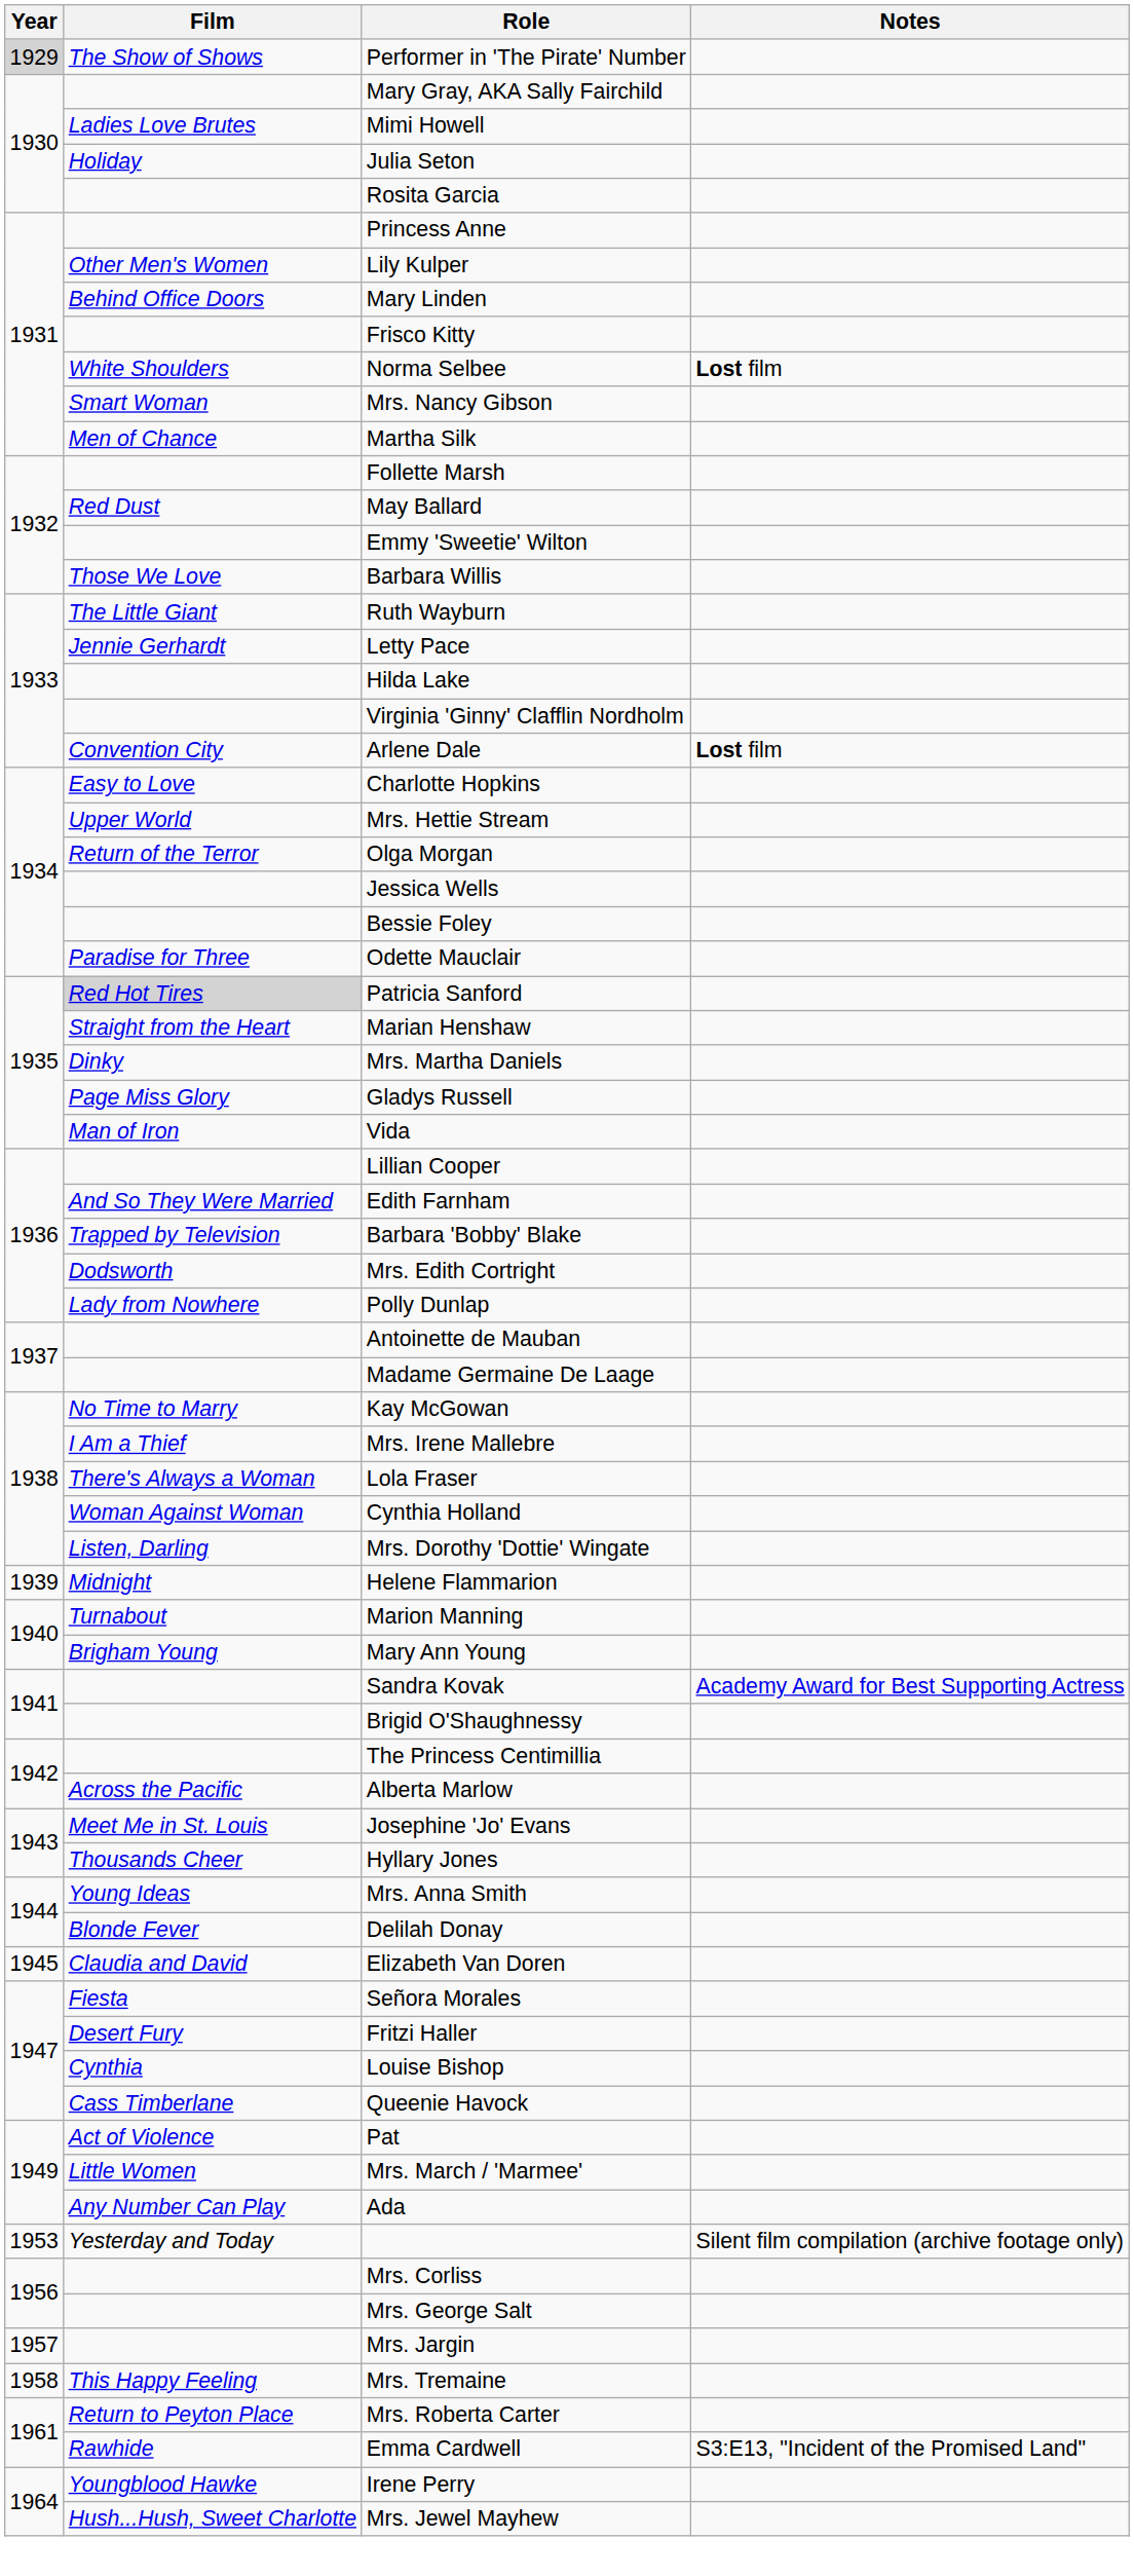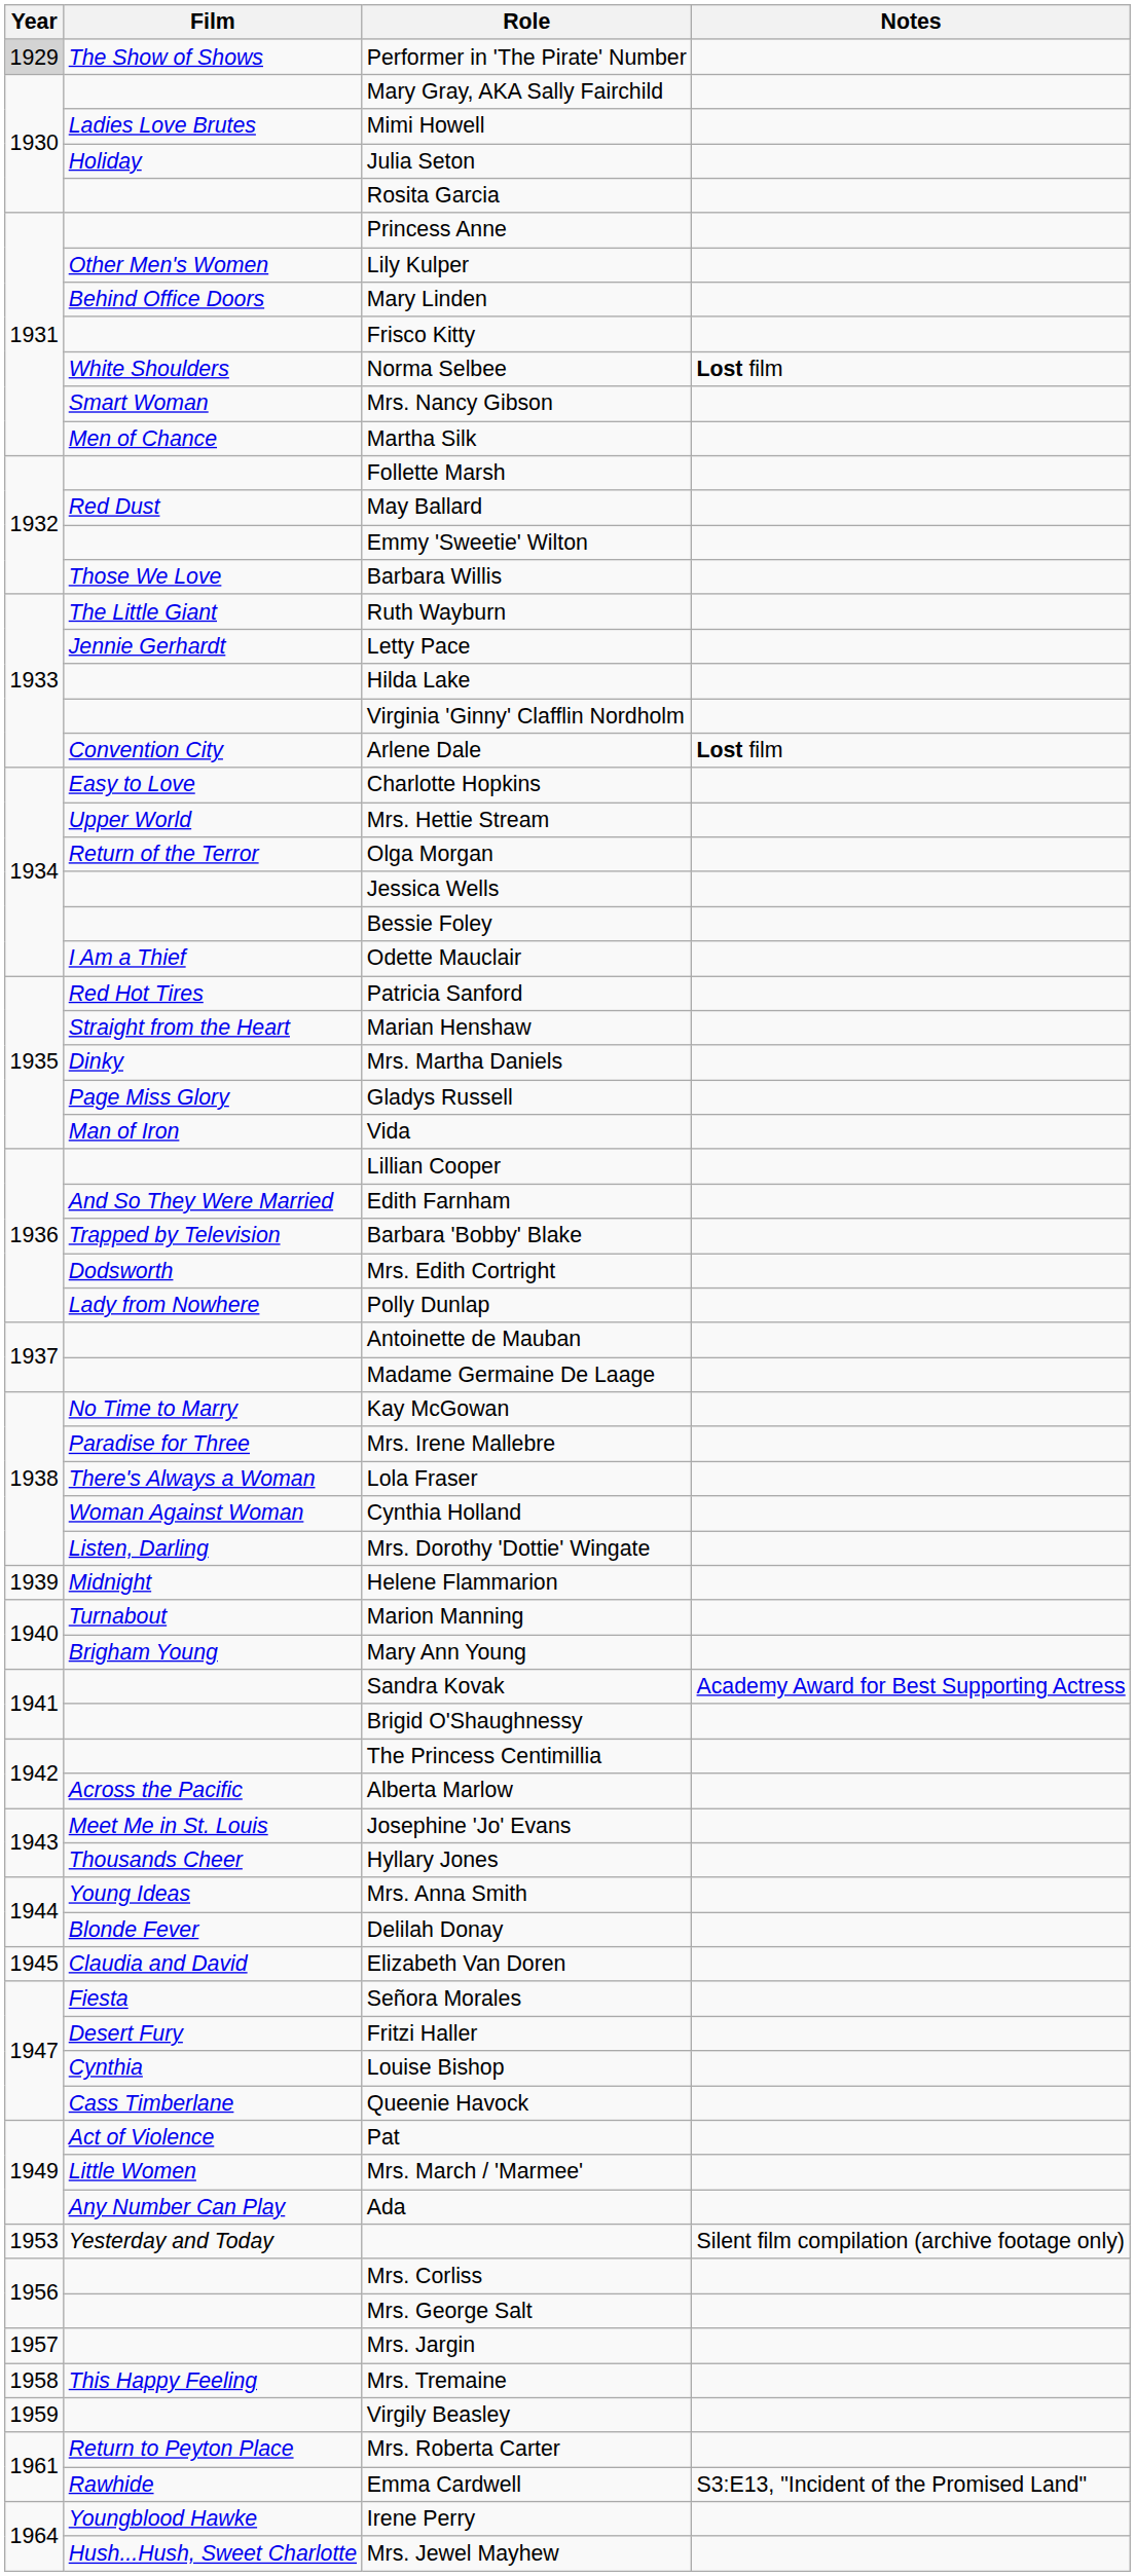 <table class="wikitable">
 <tr>
 <th>Year</th>
 <th>Film</th>
 <th>Role</th>
 <th>Notes</th>
 </tr>
 <tr>
 <td style="background: lightgrey;">1929</td>
 <td><em><a href='#'>The Show of Shows</a></em></td>
 <td>Performer in 'The Pirate' Number</td>
 <td></td>
 </tr>
 <tr>
 <td rowspan=4>1930</td>
 <td><em></em></td>
 <td>Mary Gray, AKA Sally Fairchild</td>
 <td></td>
 </tr>
 <tr>
 <td><em><a href='#'>Ladies Love Brutes</a></em></td>
 <td>Mimi Howell</td>
 <td></td>
 </tr>
 <tr>
 <td><em><a href='#'>Holiday</a></em></td>
 <td>Julia Seton</td>
 <td></td>
 </tr>
 <tr>
 <td><em></em></td>
 <td>Rosita Garcia</td>
 <td></td>
 </tr>
 <tr>
 <td rowspan=7>1931</td>
 <td><em></em></td>
 <td>Princess Anne</td>
 <td></td>
 </tr>
 <tr>
 <td><em><a href='#'>Other Men's Women</a></em></td>
 <td>Lily Kulper</td>
 <td></td>
 </tr>
 <tr>
 <td><em><a href='#'>Behind Office Doors</a></em></td>
 <td>Mary Linden</td>
 <td></td>
 </tr>
 <tr>
 <td><em></em></td>
 <td>Frisco Kitty</td>
 <td></td>
 </tr>
 <tr>
 <td><em><a href='#'>White Shoulders</a></em></td>
 <td>Norma Selbee</td>
 <td><strong>Lost</strong> film</td>
 </tr>
 <tr>
 <td><em><a href='#'>Smart Woman</a></em></td>
 <td>Mrs. Nancy Gibson</td>
 <td></td>
 </tr>
 <tr>
 <td><em><a href='#'>Men of Chance</a></em></td>
 <td>Martha Silk</td>
 <td></td>
 </tr>
 <tr>
 <td rowspan=4>1932</td>
 <td><em></em></td>
 <td>Follette Marsh</td>
 <td></td>
 </tr>
 <tr>
 <td><em><a href='#'>Red Dust</a></em></td>
 <td>May Ballard</td>
 <td></td>
 </tr>
 <tr>
 <td><em></em></td>
 <td>Emmy 'Sweetie' Wilton</td>
 <td></td>
 </tr>
 <tr>
 <td><em><a href='#'>Those We Love</a></em></td>
 <td>Barbara Willis</td>
 <td></td>
 </tr>
 <tr>
 <td rowspan=5>1933</td>
 <td><em><a href='#'>The Little Giant</a></em></td>
 <td>Ruth Wayburn</td>
 <td></td>
 </tr>
 <tr>
 <td><em><a href='#'>Jennie Gerhardt</a></em></td>
 <td>Letty Pace</td>
 <td></td>
 </tr>
 <tr>
 <td><em></em></td>
 <td>Hilda Lake</td>
 <td></td>
 </tr>
 <tr>
 <td><em></em></td>
 <td>Virginia 'Ginny' Clafflin Nordholm</td>
 <td></td>
 </tr>
 <tr>
 <td><em><a href='#'>Convention City</a></em></td>
 <td>Arlene Dale</td>
 <td><strong>Lost</strong> film</td>
 </tr>
 <tr>
 <td rowspan=6>1934</td>
 <td><em><a href='#'>Easy to Love</a></em></td>
 <td>Charlotte Hopkins</td>
 <td></td>
 </tr>
 <tr>
 <td><em><a href='#'>Upper World</a></em></td>
 <td>Mrs. Hettie Stream</td>
 <td></td>
 </tr>
 <tr>
 <td><em><a href='#'>Return of the Terror</a></em></td>
 <td>Olga Morgan</td>
 <td></td>
 </tr>
 <tr>
 <td><em></em></td>
 <td>Jessica Wells</td>
 <td></td>
 </tr>
 <tr>
 <td><em></em></td>
 <td>Bessie Foley</td>
 <td></td>
 </tr>
 <tr>
-<td><em><a href='#'>Paradise for Three</a></em></td>
+<td><em><a href='#'>I Am a Thief</a></em></td>
 <td>Odette Mauclair</td>
 <td></td>
 </tr>
 <tr>
 <td rowspan=5>1935</td>
-<td style="background: lightgrey;"><em><a href='#'>Red Hot Tires</a></em></td>
+<td><em><a href='#'>Red Hot Tires</a></em></td>
 <td>Patricia Sanford</td>
 <td></td>
 </tr>
 <tr>
 <td><em><a href='#'>Straight from the Heart</a></em></td>
 <td>Marian Henshaw</td>
 <td></td>
 </tr>
 <tr>
 <td><em><a href='#'>Dinky</a></em></td>
 <td>Mrs. Martha Daniels</td>
 <td></td>
 </tr>
 <tr>
 <td><em><a href='#'>Page Miss Glory</a></em></td>
 <td>Gladys Russell</td>
 <td></td>
 </tr>
 <tr>
 <td><em><a href='#'>Man of Iron</a></em></td>
 <td>Vida</td>
 <td></td>
 </tr>
 <tr>
 <td rowspan=5>1936</td>
 <td><em></em></td>
 <td>Lillian Cooper</td>
 <td></td>
 </tr>
 <tr>
 <td><em><a href='#'>And So They Were Married</a></em></td>
 <td>Edith Farnham</td>
 <td></td>
 </tr>
 <tr>
 <td><em><a href='#'>Trapped by Television</a></em></td>
 <td>Barbara 'Bobby' Blake</td>
 <td></td>
 </tr>
 <tr>
 <td><em><a href='#'>Dodsworth</a></em></td>
 <td>Mrs. Edith Cortright</td>
 <td></td>
 </tr>
 <tr>
 <td><em><a href='#'>Lady from Nowhere</a></em></td>
 <td>Polly Dunlap</td>
 <td></td>
 </tr>
 <tr>
 <td rowspan=2>1937</td>
 <td><em></em></td>
 <td>Antoinette de Mauban</td>
 <td></td>
 </tr>
 <tr>
 <td><em></em></td>
 <td>Madame Germaine De Laage</td>
 <td></td>
 </tr>
 <tr>
 <td rowspan=5>1938</td>
 <td><em><a href='#'>No Time to Marry</a></em></td>
 <td>Kay McGowan</td>
 <td></td>
 </tr>
 <tr>
-<td><em><a href='#'>I Am a Thief</a></em></td>
+<td><em><a href='#'>Paradise for Three</a></em></td>
 <td>Mrs. Irene Mallebre</td>
 <td></td>
 </tr>
 <tr>
 <td><em><a href='#'>There's Always a Woman</a></em></td>
 <td>Lola Fraser</td>
 <td></td>
 </tr>
 <tr>
 <td><em><a href='#'>Woman Against Woman</a></em></td>
 <td>Cynthia Holland</td>
 <td></td>
 </tr>
 <tr>
 <td><em><a href='#'>Listen, Darling</a></em></td>
 <td>Mrs. Dorothy 'Dottie' Wingate</td>
 <td></td>
 </tr>
 <tr>
 <td>1939</td>
 <td><em><a href='#'>Midnight</a></em></td>
 <td>Helene Flammarion</td>
 <td></td>
 </tr>
 <tr>
 <td rowspan=2>1940</td>
 <td><em><a href='#'>Turnabout</a></em></td>
 <td>Marion Manning</td>
 <td></td>
 </tr>
 <tr>
 <td><em><a href='#'>Brigham Young</a></em></td>
 <td>Mary Ann Young</td>
 <td></td>
 </tr>
 <tr>
 <td rowspan=2>1941</td>
 <td><em></em></td>
 <td>Sandra Kovak</td>
 <td><a href='#'>Academy Award for Best Supporting Actress</a></td>
 </tr>
 <tr>
 <td><em></em></td>
 <td>Brigid O'Shaughnessy</td>
 <td></td>
 </tr>
 <tr>
 <td rowspan=2>1942</td>
 <td><em></em></td>
 <td>The Princess Centimillia</td>
 <td></td>
 </tr>
 <tr>
 <td><em><a href='#'>Across the Pacific</a></em></td>
 <td>Alberta Marlow</td>
 <td></td>
 </tr>
 <tr>
 <td rowspan=2>1943</td>
 <td><em><a href='#'>Meet Me in St. Louis</a></em></td>
 <td>Josephine 'Jo' Evans</td>
 <td></td>
 </tr>
 <tr>
 <td><em><a href='#'>Thousands Cheer</a></em></td>
 <td>Hyllary Jones</td>
 <td></td>
 </tr>
 <tr>
 <td rowspan=2>1944</td>
 <td><em><a href='#'>Young Ideas</a></em></td>
 <td>Mrs. Anna Smith</td>
 <td></td>
 </tr>
 <tr>
 <td><em><a href='#'>Blonde Fever</a></em></td>
 <td>Delilah Donay</td>
 <td></td>
 </tr>
 <tr>
 <td>1945</td>
 <td><em><a href='#'>Claudia and David</a></em></td>
 <td>Elizabeth Van Doren</td>
 <td></td>
 </tr>
 <tr>
 <td rowspan=4>1947</td>
 <td><em><a href='#'>Fiesta</a></em></td>
 <td>Señora Morales</td>
 <td></td>
 </tr>
 <tr>
 <td><em><a href='#'>Desert Fury</a></em></td>
 <td>Fritzi Haller</td>
 <td></td>
 </tr>
 <tr>
 <td><em><a href='#'>Cynthia</a></em></td>
 <td>Louise Bishop</td>
 <td></td>
 </tr>
 <tr>
 <td><em><a href='#'>Cass Timberlane</a></em></td>
 <td>Queenie Havock</td>
 <td></td>
 </tr>
 <tr>
 <td rowspan=3>1949</td>
 <td><em><a href='#'>Act of Violence</a></em></td>
 <td>Pat</td>
 <td></td>
 </tr>
 <tr>
 <td><em><a href='#'>Little Women</a></em></td>
 <td>Mrs. March / 'Marmee'</td>
 <td></td>
 </tr>
 <tr>
 <td><em><a href='#'>Any Number Can Play</a></em></td>
 <td>Ada</td>
 <td></td>
 </tr>
 <tr>
 <td>1953</td>
 <td><em>Yesterday and Today</em></td>
 <td></td>
 <td>Silent film compilation (archive footage only)</td>
 </tr>
 <tr>
 <td rowspan=2>1956</td>
 <td><em></em></td>
 <td>Mrs. Corliss</td>
 <td></td>
 </tr>
 <tr>
 <td><em></em></td>
 <td>Mrs. George Salt</td>
 <td></td>
 </tr>
 <tr>
 <td>1957</td>
 <td><em></em></td>
 <td>Mrs. Jargin</td>
 <td></td>
 </tr>
 <tr>
 <td>1958</td>
 <td><em><a href='#'>This Happy Feeling</a></em></td>
 <td>Mrs. Tremaine</td>
 <td></td>
 </tr>
 <tr>
+<td>1959</td>
+<td><em></em></td>
+<td>Virgily Beasley</td>
+<td></td>
+</tr>
+<tr>
 <td rowspan=2>1961</td>
 <td><em><a href='#'>Return to Peyton Place</a></em></td>
 <td>Mrs. Roberta Carter</td>
 <td></td>
 </tr>
 <tr>
 <td><em><a href='#'>Rawhide</a></em></td>
 <td>Emma Cardwell</td>
 <td>S3:E13, "Incident of the Promised Land"</td>
 </tr>
 <tr>
 <td rowspan=2>1964</td>
 <td><em><a href='#'>Youngblood Hawke</a></em></td>
 <td>Irene Perry</td>
 <td></td>
 </tr>
 <tr>
 <td><em><a href='#'>Hush...Hush, Sweet Charlotte</a></em></td>
 <td>Mrs. Jewel Mayhew</td>
 <td></td>
 </tr>
 </table>
